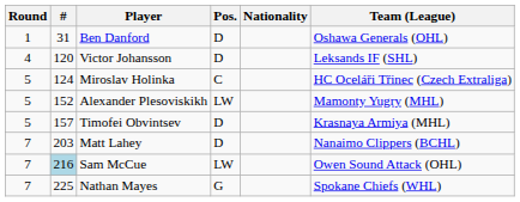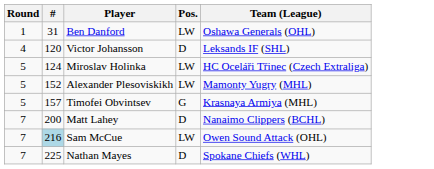 <table class="wikitable">
 <tr>
 <th>Round</th>
 <th>#</th>
 <th>Player</th>
 <th>Pos.</th>
-<th>Nationality</th>
 <th>Team (League)</th>
 </tr>
 <tr>
 <td style="text-align:center;">1</td>
 <td style="text-align:center;">31</td>
 <td><a href='#'>Ben Danford</a></td>
-<td>D</td>
-<td></td>
+<td>LW</td>
 <td><a href='#'>Oshawa Generals</a> (<a href='#'>OHL</a>)</td>
 </tr>
 <tr>
 <td style="text-align:center;">4</td>
 <td style="text-align:center;">120</td>
 <td>Victor Johansson</td>
 <td>D</td>
-<td></td>
 <td><a href='#'>Leksands IF</a> (<a href='#'>SHL</a>)</td>
 </tr>
 <tr>
 <td style="text-align:center;">5</td>
 <td style="text-align:center;">124</td>
 <td>Miroslav Holinka</td>
-<td>C</td>
-<td></td>
+<td>LW</td>
 <td><a href='#'>HC Oceláři Třinec</a> (<a href='#'>Czech Extraliga</a>)</td>
 </tr>
 <tr>
 <td style="text-align:center;">5</td>
 <td style="text-align:center;">152</td>
 <td>Alexander Plesoviskikh</td>
 <td>LW</td>
-<td></td>
 <td><a href='#'>Mamonty Yugry</a> (<a href='#'>MHL</a>)</td>
 </tr>
 <tr>
 <td style="text-align:center;">5</td>
 <td style="text-align:center;">157</td>
 <td>Timofei Obvintsev</td>
-<td>D</td>
-<td></td>
+<td>G</td>
 <td><a href='#'>Krasnaya Armiya</a> (MHL)</td>
 </tr>
 <tr>
 <td style="text-align:center;">7</td>
-<td style="text-align:center;">203</td>
+<td style="text-align:center;">200</td>
 <td>Matt Lahey</td>
 <td>D</td>
-<td></td>
 <td><a href='#'>Nanaimo Clippers</a> (<a href='#'>BCHL</a>)</td>
 </tr>
 <tr>
 <td style="text-align:center;">7</td>
 <td style="background: lightblue; text-align:center;">216</td>
 <td>Sam McCue</td>
 <td>LW</td>
-<td></td>
 <td><a href='#'>Owen Sound Attack</a> (OHL)</td>
 </tr>
 <tr>
 <td style="text-align:center;">7</td>
 <td style="text-align:center;">225</td>
 <td>Nathan Mayes</td>
-<td>G</td>
-<td></td>
+<td>D</td>
 <td><a href='#'>Spokane Chiefs</a> (<a href='#'>WHL</a>)</td>
 </tr>
 </table>
